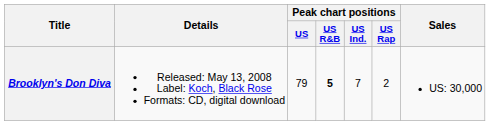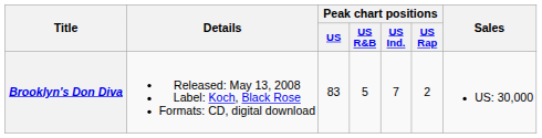 <table class="wikitable plainrowheaders" style="text-align:center">
 <tr>
 <th rowspan="2" style="width:10em;">Title</th>
 <th rowspan="2">Details</th>
 <th colspan="4">Peak chart positions</th>
 <th rowspan="2">Sales</th>
 </tr>
 <tr>
 <th scope="col" style="width:2.5em;font-size:90%;"><a href='#'>US</a><br></th>
 <th scope="col" style="width:2.5em;font-size:90%;"><a href='#'>US<br>R&B</a><br></th>
 <th scope="col" style="width:2.5em;font-size:90%;"><a href='#'>US<br>Ind.</a></th>
 <th scope="col" style="width:2.5em;font-size:90%;"><a href='#'>US<br>Rap</a></th>
 </tr>
 <tr>
 <th scope="row"><em><a href='#'>Brooklyn's Don Diva</a></em></th>
 <td><br><ul><li>Released: May 13, 2008</li><li>Label: <a href='#'>Koch</a>, <a href='#'>Black Rose</a></li><li>Formats: CD, digital download</li></ul></td>
-<td>79</td>
-<td><strong>5</strong></td>
+<td>83</td>
+<td>5</td>
 <td>7</td>
 <td>2</td>
 <td><br><ul><li>US: 30,000</li></ul></td>
 </tr>
 </table>
